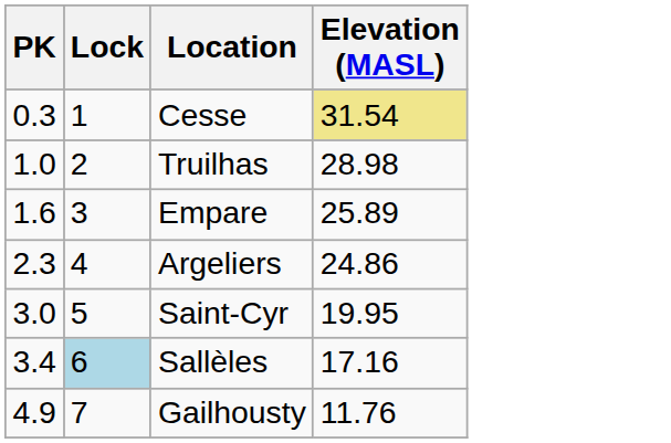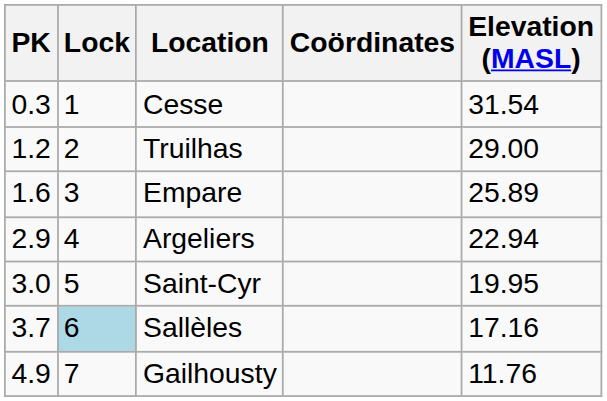 <table class=wikitable>
 <tr>
 <th>PK</th>
 <th>Lock</th>
 <th>Location</th>
+<th>Coördinates</th>
 <th>Elevation<br><span>(<a href='#'>MASL</a>)</span></th>
 </tr>
 <tr>
 <td>0.3</td>
 <td>1</td>
 <td>Cesse</td>
-<td style="background: khaki;">31.54</td>
+<td></td>
+<td>31.54</td>
 </tr>
 <tr>
-<td>1.0</td>
+<td>1.2</td>
 <td>2</td>
 <td>Truilhas</td>
-<td>28.98</td>
+<td></td>
+<td>29.00</td>
 </tr>
 <tr>
 <td>1.6</td>
 <td>3</td>
 <td>Empare</td>
+<td></td>
 <td>25.89</td>
 </tr>
 <tr>
-<td>2.3</td>
+<td>2.9</td>
 <td>4</td>
 <td>Argeliers</td>
-<td>24.86</td>
+<td></td>
+<td>22.94</td>
 </tr>
 <tr>
 <td>3.0</td>
 <td>5</td>
 <td>Saint-Cyr</td>
+<td></td>
 <td>19.95</td>
 </tr>
 <tr>
-<td>3.4</td>
+<td>3.7</td>
 <td style="background: lightblue;">6</td>
 <td>Sallèles</td>
+<td></td>
 <td>17.16</td>
 </tr>
 <tr>
 <td>4.9</td>
 <td>7</td>
 <td>Gailhousty</td>
+<td></td>
 <td>11.76</td>
 </tr>
 </table>
